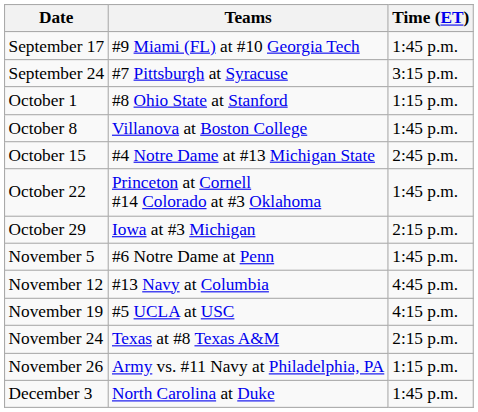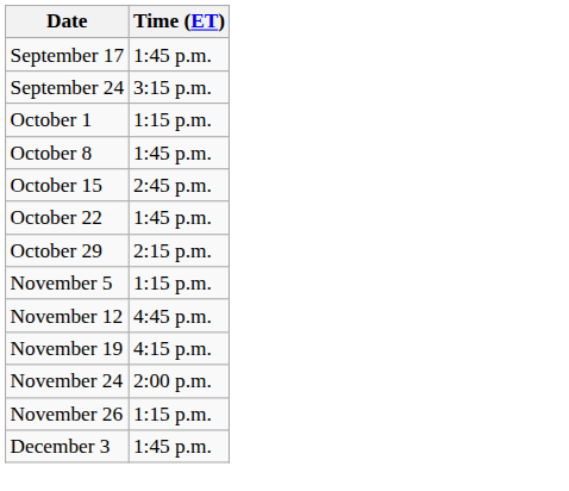 <table class="wikitable">
 <tr>
 <th>Date</th>
-<th>Teams</th>
 <th>Time (<a href='#'>ET</a>)</th>
 </tr>
 <tr>
 <td>September 17</td>
-<td>#9 <a href='#'>Miami (FL)</a> at #10 <a href='#'>Georgia Tech</a></td>
 <td>1:45 p.m.</td>
 </tr>
 <tr>
 <td>September 24</td>
-<td>#7 <a href='#'>Pittsburgh</a> at <a href='#'>Syracuse</a></td>
 <td>3:15 p.m.</td>
 </tr>
 <tr>
 <td>October 1</td>
-<td>#8 <a href='#'>Ohio State</a> at <a href='#'>Stanford</a></td>
 <td>1:15 p.m.</td>
 </tr>
 <tr>
 <td>October 8</td>
-<td><a href='#'>Villanova</a> at <a href='#'>Boston College</a></td>
 <td>1:45 p.m.</td>
 </tr>
 <tr>
 <td>October 15</td>
-<td>#4 <a href='#'>Notre Dame</a> at #13 <a href='#'>Michigan State</a></td>
 <td>2:45 p.m.</td>
 </tr>
 <tr>
 <td>October 22</td>
-<td><a href='#'>Princeton</a> at <a href='#'>Cornell</a><br>#14 <a href='#'>Colorado</a> at #3 <a href='#'>Oklahoma</a></td>
 <td>1:45 p.m.</td>
 </tr>
 <tr>
 <td>October 29</td>
-<td><a href='#'>Iowa</a> at #3 <a href='#'>Michigan</a></td>
 <td>2:15 p.m.</td>
 </tr>
 <tr>
 <td>November 5</td>
-<td>#6 Notre Dame at <a href='#'>Penn</a></td>
-<td>1:45 p.m.</td>
+<td>1:15 p.m.</td>
 </tr>
 <tr>
 <td>November 12</td>
-<td>#13 <a href='#'>Navy</a> at <a href='#'>Columbia</a></td>
 <td>4:45 p.m.</td>
 </tr>
 <tr>
 <td>November 19</td>
-<td>#5 <a href='#'>UCLA</a> at <a href='#'>USC</a></td>
 <td>4:15 p.m.</td>
 </tr>
 <tr>
 <td>November 24</td>
-<td><a href='#'>Texas</a> at #8 <a href='#'>Texas A&M</a></td>
-<td>2:15 p.m.</td>
+<td>2:00 p.m.</td>
 </tr>
 <tr>
 <td>November 26</td>
-<td><a href='#'>Army</a> vs. #11 Navy at <a href='#'>Philadelphia, PA</a></td>
 <td>1:15 p.m.</td>
 </tr>
 <tr>
 <td>December 3</td>
-<td><a href='#'>North Carolina</a> at <a href='#'>Duke</a></td>
 <td>1:45 p.m.</td>
 </tr>
 </table>
